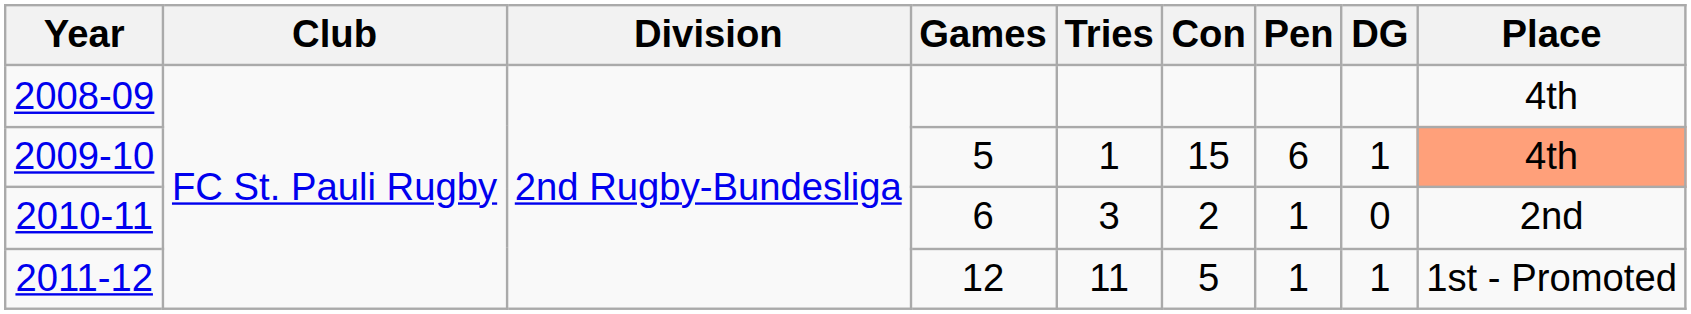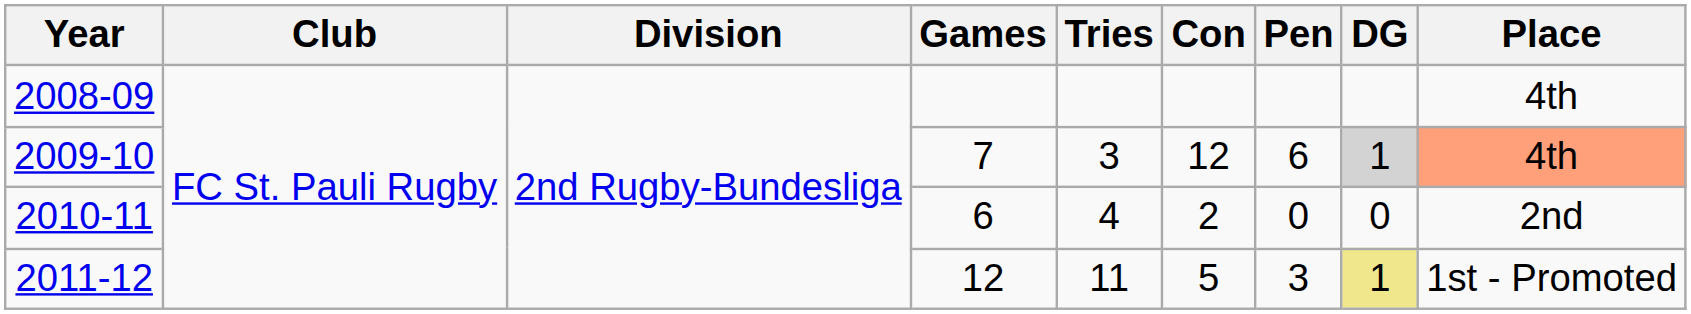 <table class="wikitable">
 <tr>
 <th>Year</th>
 <th>Club</th>
 <th>Division</th>
 <th>Games</th>
 <th>Tries</th>
 <th>Con</th>
 <th>Pen</th>
 <th>DG</th>
 <th>Place</th>
 </tr>
 <tr align="center">
 <td><a href='#'>2008-09</a></td>
 <td rowspan=4><a href='#'>FC St. Pauli Rugby</a></td>
 <td rowspan=4><a href='#'>2nd Rugby-Bundesliga</a></td>
 <td></td>
 <td></td>
 <td></td>
 <td></td>
 <td></td>
 <td>4th</td>
 </tr>
 <tr align="center">
 <td><a href='#'>2009-10</a></td>
-<td>5</td>
-<td>1</td>
-<td>15</td>
+<td>7</td>
+<td>3</td>
+<td>12</td>
 <td>6</td>
-<td>1</td>
+<td style="background: lightgrey;">1</td>
 <td style="background: lightsalmon;">4th</td>
 </tr>
 <tr align="center">
 <td><a href='#'>2010-11</a></td>
 <td>6</td>
-<td>3</td>
+<td>4</td>
 <td>2</td>
-<td>1</td>
+<td>0</td>
 <td>0</td>
 <td>2nd</td>
 </tr>
 <tr align="center">
 <td><a href='#'>2011-12</a></td>
 <td>12</td>
 <td>11</td>
 <td>5</td>
-<td>1</td>
-<td>1</td>
+<td>3</td>
+<td style="background: khaki;">1</td>
 <td>1st - Promoted</td>
 </tr>
 </table>
